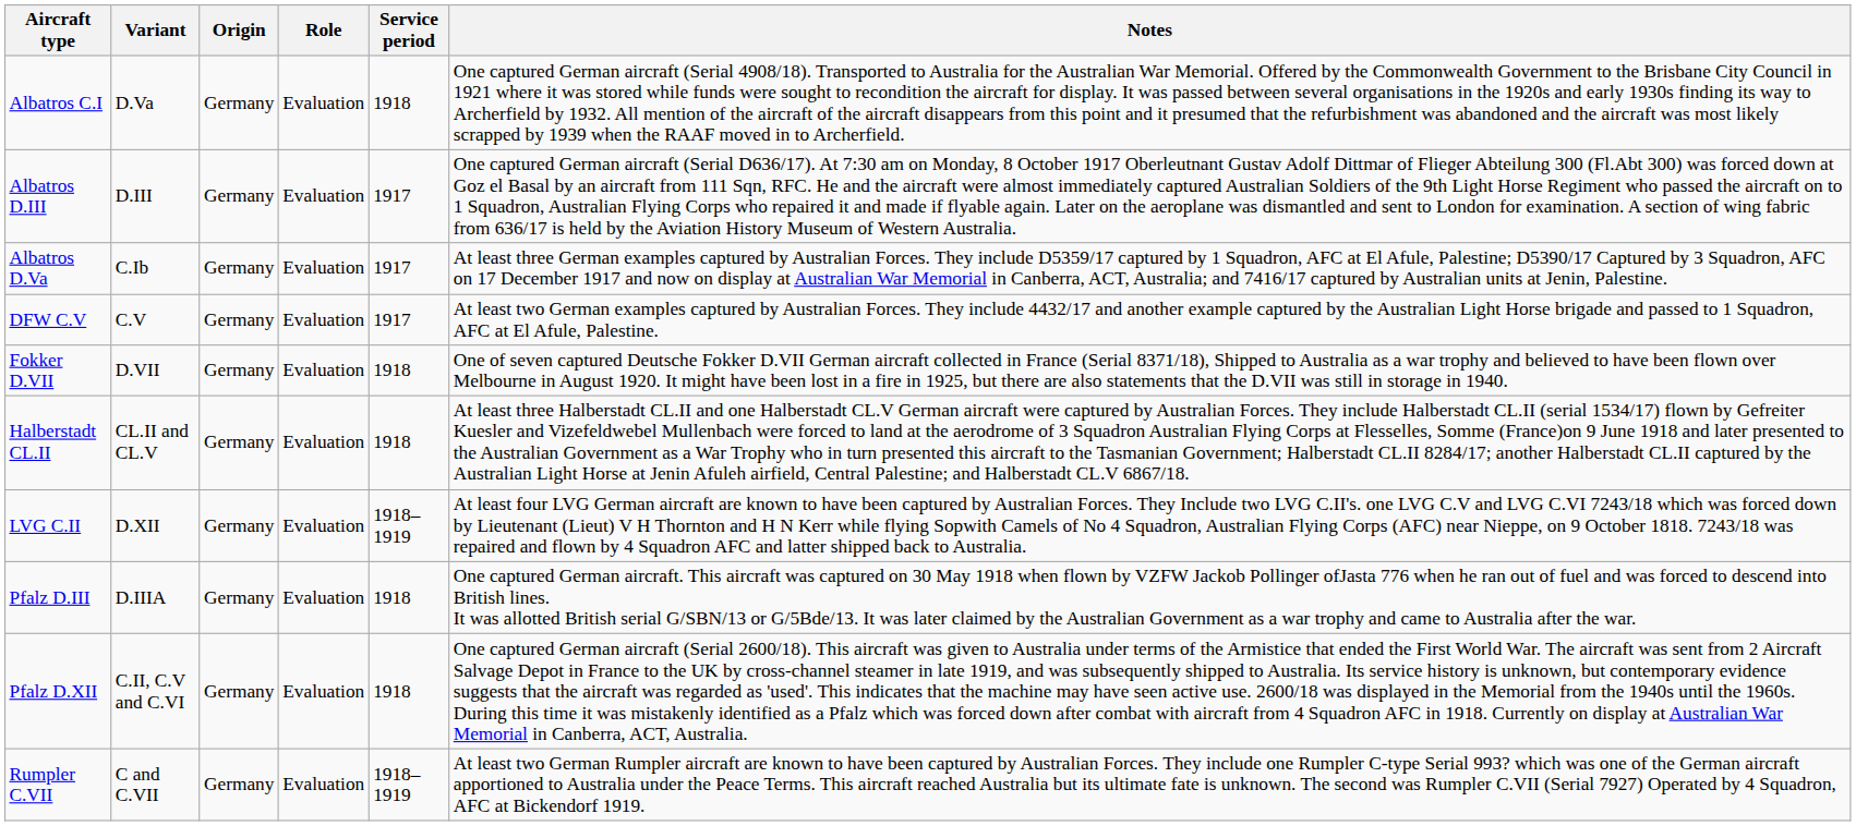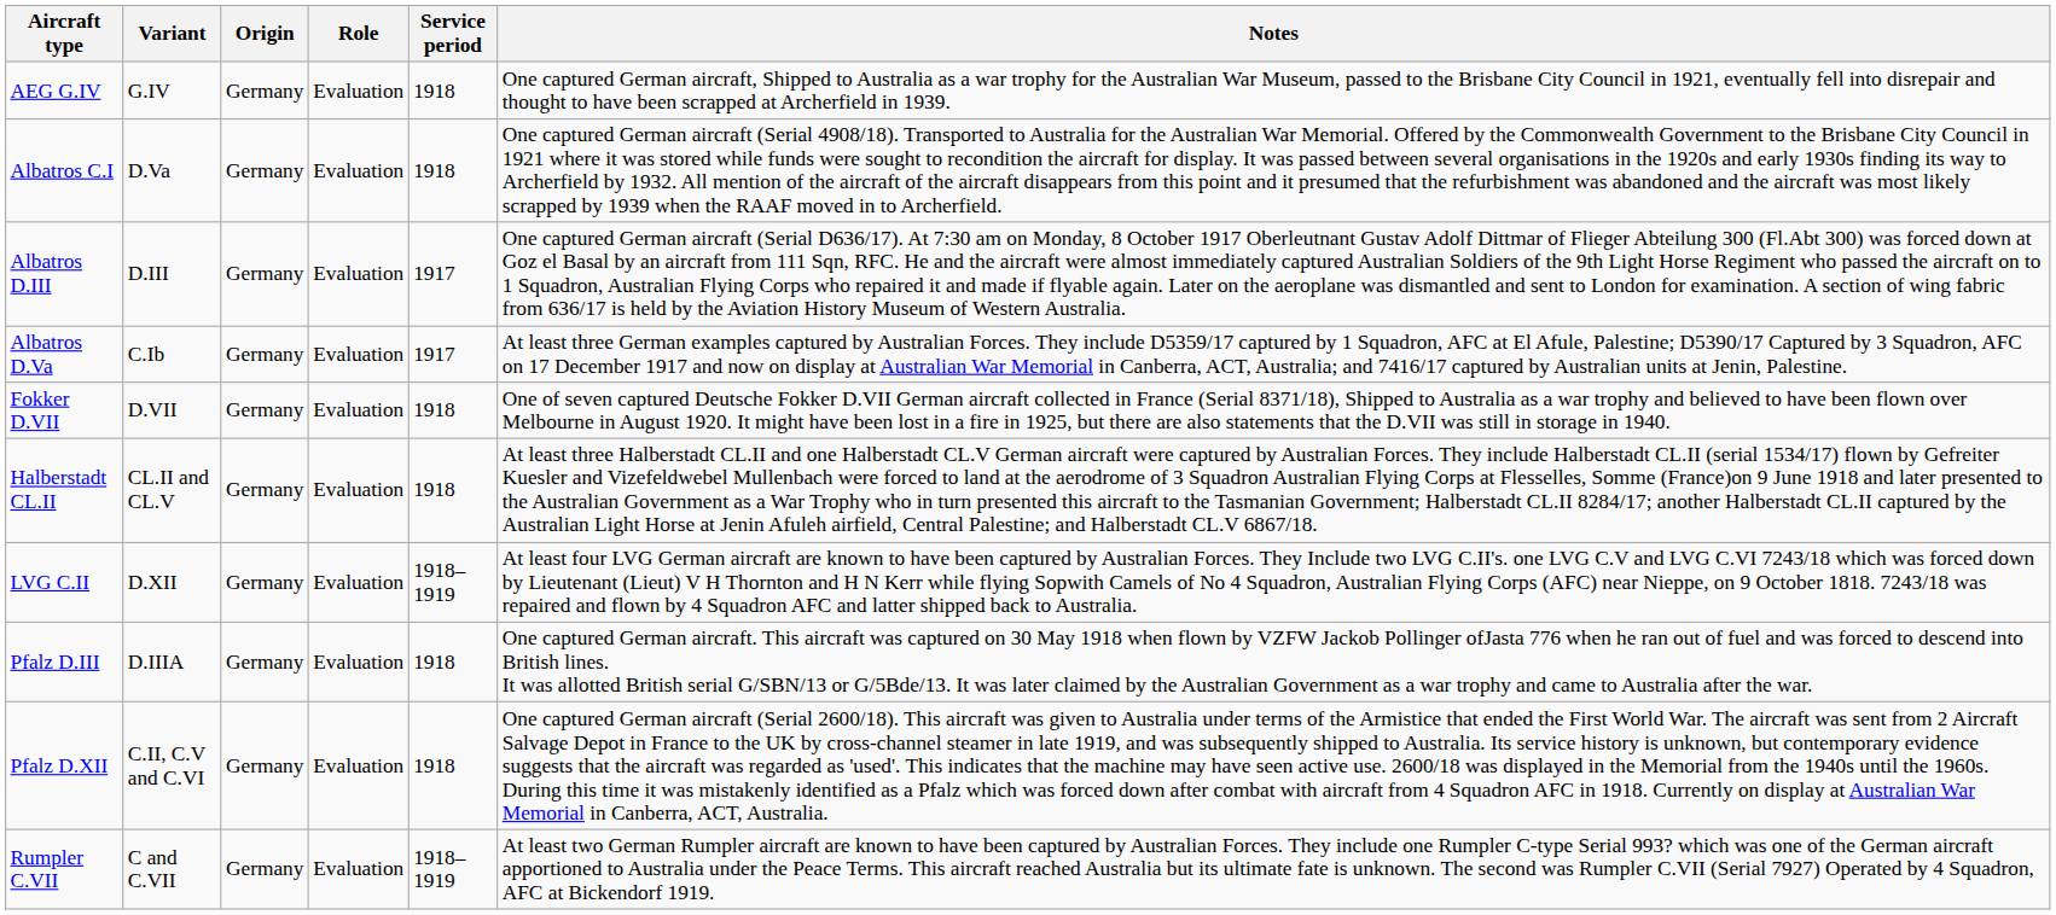 <table class="wikitable sortable">
 <tr>
 <th>Aircraft type</th>
 <th>Variant</th>
 <th>Origin</th>
 <th>Role</th>
 <th>Service period</th>
 <th>Notes</th>
+</tr>
+<tr>
+<td><a href='#'>AEG G.IV</a></td>
+<td>G.IV</td>
+<td>Germany</td>
+<td>Evaluation</td>
+<td>1918</td>
+<td>One captured German aircraft, Shipped to Australia as a war trophy for the Australian War Museum, passed to the Brisbane City Council in 1921, eventually fell into disrepair and thought to have been scrapped at Archerfield in 1939.</td>
 </tr>
 <tr>
 <td><a href='#'>Albatros C.I</a></td>
 <td>D.Va</td>
 <td>Germany</td>
 <td>Evaluation</td>
 <td>1918</td>
 <td>One captured German aircraft (Serial 4908/18). Transported to Australia for the Australian War Memorial. Offered by the Commonwealth Government to the Brisbane City Council in 1921 where it was stored while funds were sought to recondition the aircraft for display. It was passed between several organisations in the 1920s and early 1930s finding its way to Archerfield by 1932. All mention of the aircraft of the aircraft disappears from this point and it presumed that the refurbishment was abandoned and the aircraft was most likely scrapped by 1939 when the RAAF moved in to Archerfield.</td>
 </tr>
 <tr>
 <td><a href='#'>Albatros D.III</a></td>
 <td>D.III</td>
 <td>Germany</td>
 <td>Evaluation</td>
 <td>1917</td>
 <td>One captured German aircraft (Serial D636/17). At 7:30 am on Monday, 8 October 1917 Oberleutnant Gustav Adolf Dittmar of Flieger Abteilung 300 (Fl.Abt 300) was forced down at Goz el Basal by an aircraft from 111 Sqn, RFC. He and the aircraft were almost immediately captured Australian Soldiers of the 9th Light Horse Regiment who passed the aircraft on to 1 Squadron, Australian Flying Corps who repaired it and made if flyable again. Later on the aeroplane was dismantled and sent to London for examination. A section of wing fabric from 636/17 is held by the Aviation History Museum of Western Australia.</td>
 </tr>
 <tr>
 <td><a href='#'>Albatros D.Va</a></td>
 <td>C.Ib</td>
 <td>Germany</td>
 <td>Evaluation</td>
 <td>1917</td>
 <td>At least three German examples captured by Australian Forces. They include D5359/17 captured by 1 Squadron, AFC at El Afule, Palestine; D5390/17 Captured by 3 Squadron, AFC on 17 December 1917 and now on display at <a href='#'>Australian War Memorial</a> in Canberra, ACT, Australia; and 7416/17 captured by Australian units at Jenin, Palestine.</td>
-</tr>
-<tr>
-<td><a href='#'>DFW C.V</a></td>
-<td>C.V</td>
-<td>Germany</td>
-<td>Evaluation</td>
-<td>1917</td>
-<td>At least two German examples captured by Australian Forces. They include 4432/17 and another example captured by the Australian Light Horse brigade and passed to 1 Squadron, AFC at El Afule, Palestine.</td>
 </tr>
 <tr>
 <td><a href='#'>Fokker D.VII</a></td>
 <td>D.VII</td>
 <td>Germany</td>
 <td>Evaluation</td>
 <td>1918</td>
 <td>One of seven captured Deutsche Fokker D.VII German aircraft collected in France (Serial 8371/18), Shipped to Australia as a war trophy and believed to have been flown over Melbourne in August 1920. It might have been lost in a fire in 1925, but there are also statements that the D.VII was still in storage in 1940.</td>
 </tr>
 <tr>
 <td><a href='#'>Halberstadt CL.II</a></td>
 <td>CL.II and CL.V</td>
 <td>Germany</td>
 <td>Evaluation</td>
 <td>1918</td>
 <td>At least three Halberstadt CL.II and one Halberstadt CL.V German aircraft were captured by Australian Forces. They include Halberstadt CL.II (serial 1534/17) flown by Gefreiter Kuesler and Vizefeldwebel Mullenbach were forced to land at the aerodrome of 3 Squadron Australian Flying Corps at Flesselles, Somme (France)on 9 June 1918 and later presented to the Australian Government as a War Trophy who in turn presented this aircraft to the Tasmanian Government; Halberstadt CL.II 8284/17; another Halberstadt CL.II captured by the Australian Light Horse at Jenin Afuleh airfield, Central Palestine; and Halberstadt CL.V 6867/18.</td>
 </tr>
 <tr>
 <td><a href='#'>LVG C.II</a></td>
 <td>D.XII</td>
 <td>Germany</td>
 <td>Evaluation</td>
 <td>1918–1919</td>
 <td>At least four LVG German aircraft are known to have been captured by Australian Forces. They Include two LVG C.II's. one LVG C.V and LVG C.VI 7243/18 which was forced down by Lieutenant (Lieut) V H Thornton and H N Kerr while flying Sopwith Camels of No 4 Squadron, Australian Flying Corps (AFC) near Nieppe, on 9 October 1818. 7243/18 was repaired and flown by 4 Squadron AFC and latter shipped back to Australia.</td>
 </tr>
 <tr>
 <td><a href='#'>Pfalz D.III</a></td>
 <td>D.IIIA</td>
 <td>Germany</td>
 <td>Evaluation</td>
 <td>1918</td>
 <td>One captured German aircraft. This aircraft was captured on 30 May 1918 when flown by VZFW Jackob Pollinger ofJasta 776 when he ran out of fuel and was forced to descend into British lines.<br>It was allotted British serial G/SBN/13 or G/5Bde/13. It was later claimed by the Australian Government as a war trophy and came to Australia after the war.</td>
 </tr>
 <tr>
 <td><a href='#'>Pfalz D.XII</a></td>
 <td>C.II, C.V and C.VI</td>
 <td>Germany</td>
 <td>Evaluation</td>
 <td>1918</td>
 <td>One captured German aircraft (Serial 2600/18). This aircraft was given to Australia under terms of the Armistice that ended the First World War. The aircraft was sent from 2 Aircraft Salvage Depot in France to the UK by cross-channel steamer in late 1919, and was subsequently shipped to Australia. Its service history is unknown, but contemporary evidence suggests that the aircraft was regarded as 'used'. This indicates that the machine may have seen active use. 2600/18 was displayed in the Memorial from the 1940s until the 1960s. During this time it was mistakenly identified as a Pfalz which was forced down after combat with aircraft from 4 Squadron AFC in 1918. Currently on display at <a href='#'>Australian War Memorial</a> in Canberra, ACT, Australia.</td>
 </tr>
 <tr>
 <td><a href='#'>Rumpler C.VII</a></td>
 <td>C and C.VII</td>
 <td>Germany</td>
 <td>Evaluation</td>
 <td>1918–1919</td>
 <td>At least two German Rumpler aircraft are known to have been captured by Australian Forces. They include one Rumpler C-type Serial 993? which was one of the German aircraft apportioned to Australia under the Peace Terms. This aircraft reached Australia but its ultimate fate is unknown. The second was Rumpler C.VII (Serial 7927) Operated by 4 Squadron, AFC at Bickendorf 1919.</td>
 </tr>
 </table>
